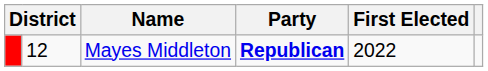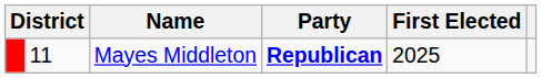 <table class=wikitable>
 <tr>
 <th colspan=2 align=center valign=bottom><strong>District</strong></th>
 <th align=center valign=bottom><strong>Name</strong></th>
 <th align=center valign=bottom><strong>Party</strong></th>
 <th align=center valign=bottom><strong>First Elected</strong></th>
 <th align=center valign=bottom></th>
 </tr>
 <tr>
 <td bgcolor="red"></td>
-<td>12</td>
+<td>11</td>
 <td><a href='#'>Mayes Middleton</a></td>
 <td><strong><a href='#'>Republican</a></strong></td>
-<td>2022</td>
+<td>2025</td>
 </tr>
 </table>
